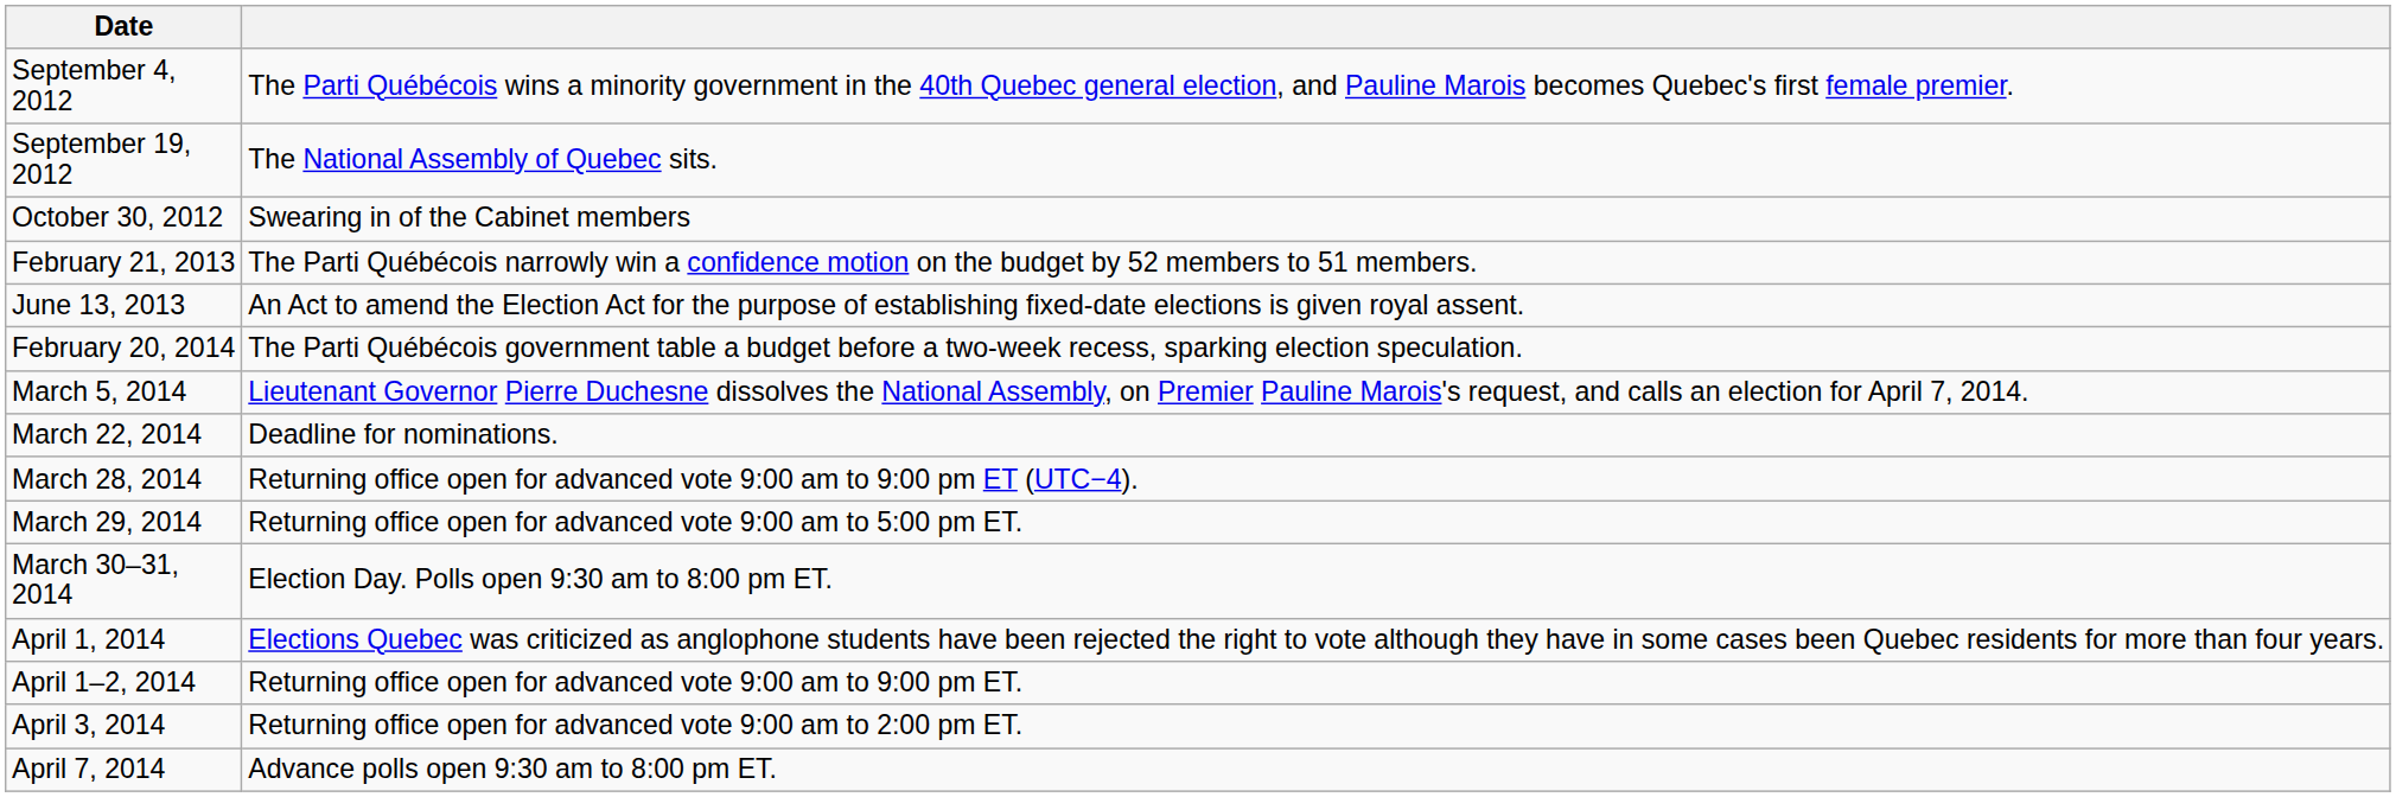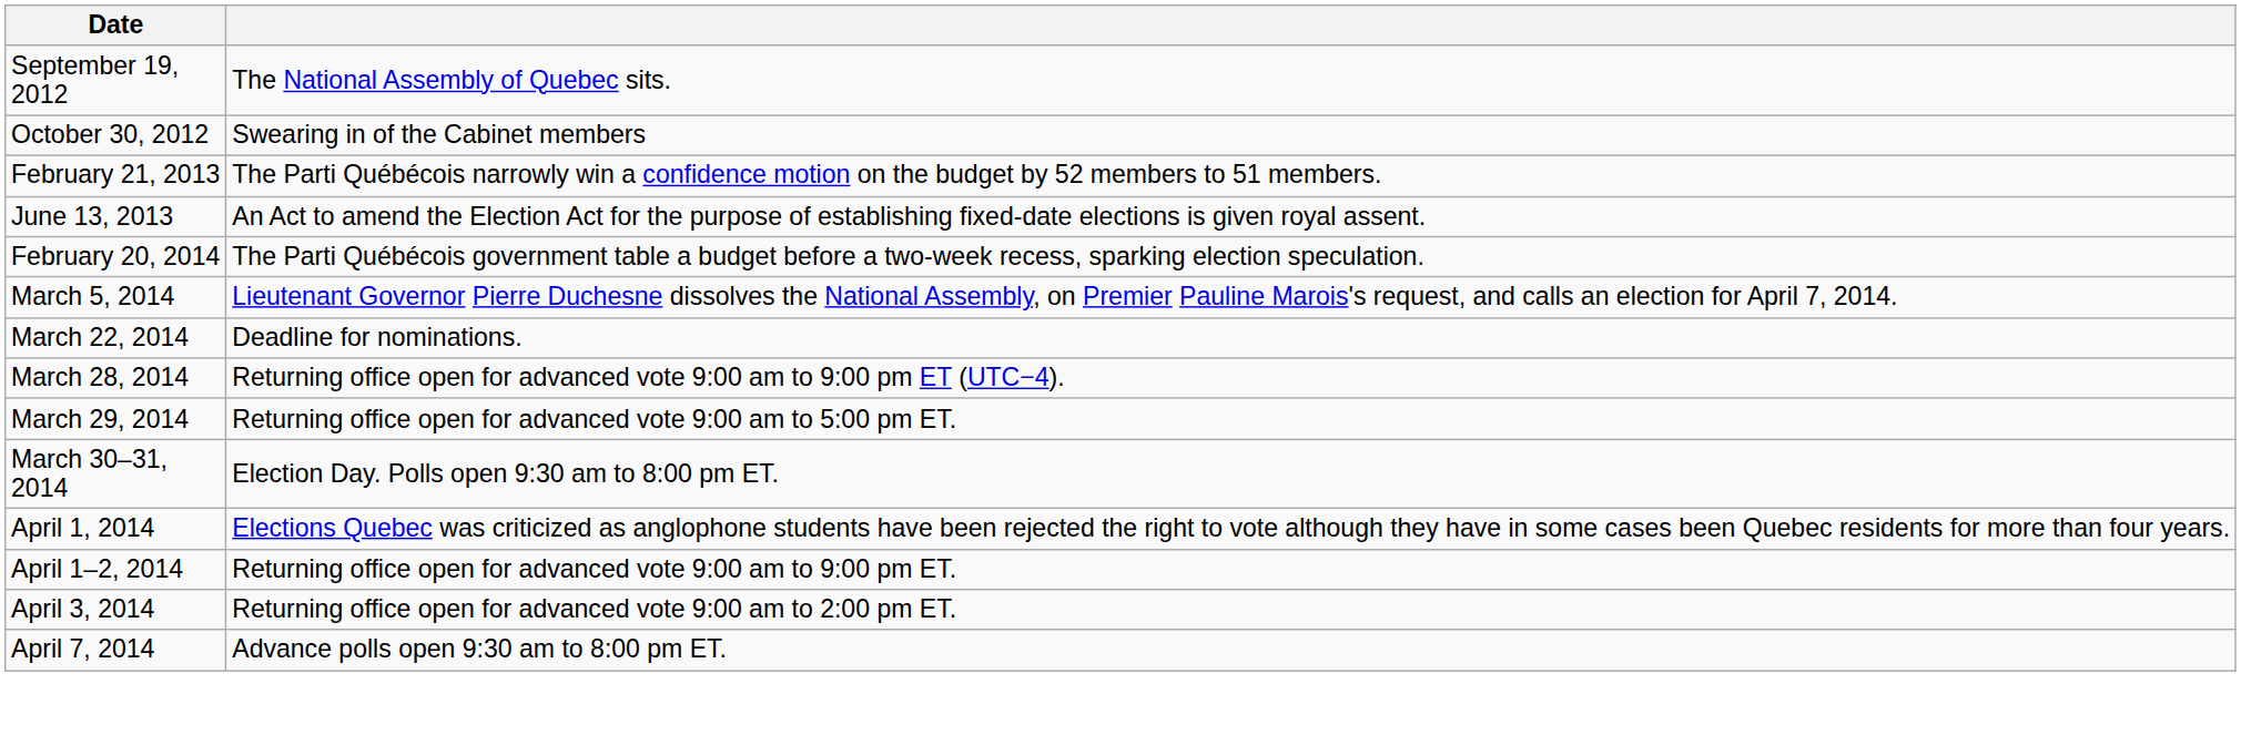 <table class="wikitable">
 <tr>
 <th style="width:131px;">Date</th>
 <th></th>
-</tr>
-<tr>
-<td>September 4, 2012</td>
-<td>The <a href='#'>Parti Québécois</a> wins a minority government in the <a href='#'>40th Quebec general election</a>, and <a href='#'>Pauline Marois</a> becomes Quebec's first <a href='#'>female premier</a>.</td>
 </tr>
 <tr>
 <td>September 19, 2012</td>
 <td>The <a href='#'>National Assembly of Quebec</a> sits.</td>
 </tr>
 <tr>
 <td>October 30, 2012</td>
 <td>Swearing in of the Cabinet members</td>
 </tr>
 <tr>
 <td>February 21, 2013</td>
 <td>The Parti Québécois narrowly win a <a href='#'>confidence motion</a> on the budget by 52 members to 51 members.</td>
 </tr>
 <tr>
 <td>June 13, 2013</td>
 <td>An Act to amend the Election Act for the purpose of establishing fixed-date elections is given royal assent.</td>
 </tr>
 <tr>
 <td>February 20, 2014</td>
 <td>The Parti Québécois government table a budget before a two-week recess, sparking election speculation.</td>
 </tr>
 <tr>
 <td>March 5, 2014</td>
 <td><a href='#'>Lieutenant Governor</a> <a href='#'>Pierre Duchesne</a> dissolves the <a href='#'>National Assembly</a>, on <a href='#'>Premier</a> <a href='#'>Pauline Marois</a>'s request, and calls an election for April 7, 2014.</td>
 </tr>
 <tr>
 <td>March 22, 2014</td>
 <td>Deadline for nominations.</td>
 </tr>
 <tr>
 <td>March 28, 2014</td>
 <td>Returning office open for advanced vote 9:00 am to 9:00 pm <a href='#'>ET</a> (<a href='#'>UTC−4</a>).</td>
 </tr>
 <tr>
 <td>March 29, 2014</td>
 <td>Returning office open for advanced vote 9:00 am to 5:00 pm ET.</td>
 </tr>
 <tr>
 <td>March 30–31, 2014</td>
 <td>Election Day. Polls open 9:30 am to 8:00 pm ET.</td>
 </tr>
 <tr>
 <td>April 1, 2014</td>
 <td><a href='#'>Elections Quebec</a> was criticized as anglophone students have been rejected the right to vote although they have in some cases been Quebec residents for more than four years.</td>
 </tr>
 <tr>
 <td>April 1–2, 2014</td>
 <td>Returning office open for advanced vote 9:00 am to 9:00 pm ET.</td>
 </tr>
 <tr>
 <td>April 3, 2014</td>
 <td>Returning office open for advanced vote 9:00 am to 2:00 pm ET.</td>
 </tr>
 <tr>
 <td>April 7, 2014</td>
 <td>Advance polls open 9:30 am to 8:00 pm ET.</td>
 </tr>
 </table>
